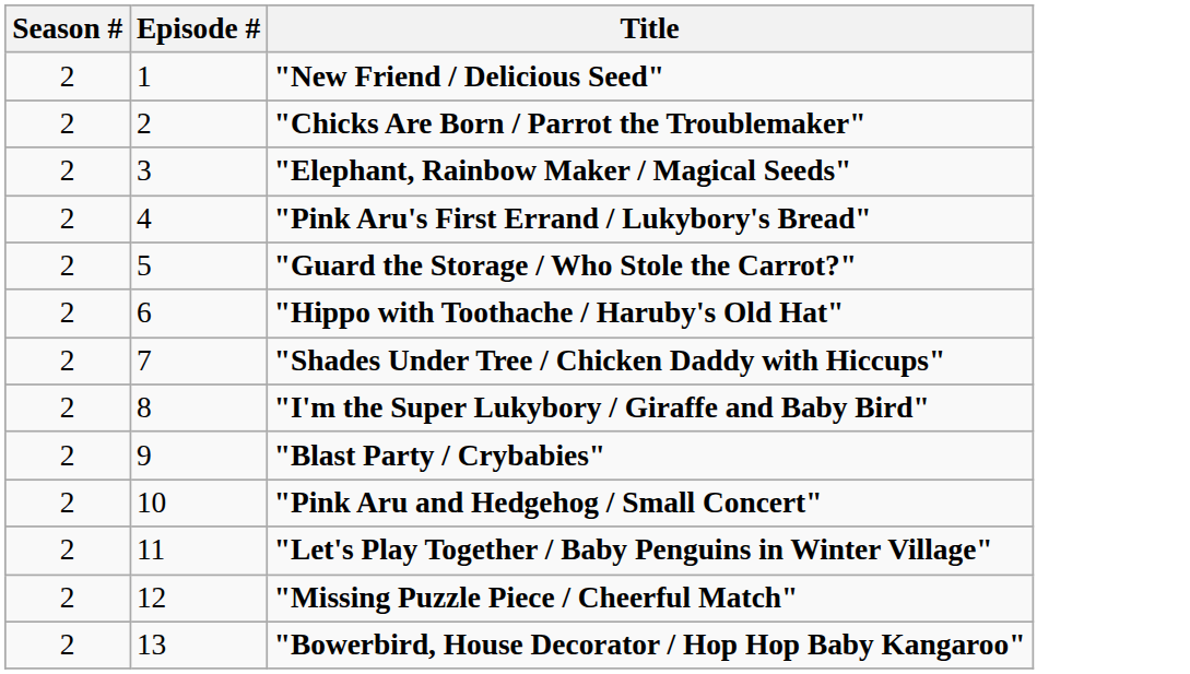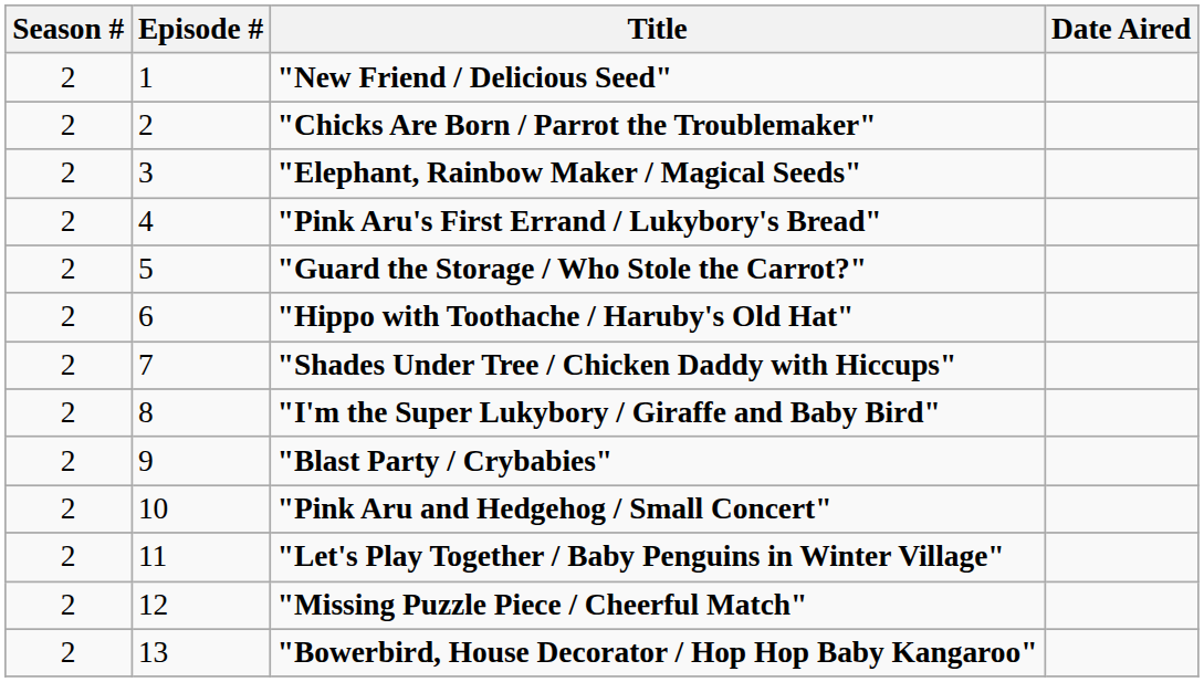 <table class="wikitable">
 <tr>
 <th>Season #</th>
 <th>Episode #</th>
 <th>Title</th>
+<th>Date Aired</th>
 </tr>
 <tr>
 <td align="center">2</td>
 <td>1</td>
 <td><strong>"New Friend / Delicious Seed"</strong></td>
+<td></td>
 </tr>
 <tr>
 <td align="center">2</td>
 <td>2</td>
 <td><strong>"Chicks Are Born / Parrot the Troublemaker"</strong></td>
+<td></td>
 </tr>
 <tr>
 <td align="center">2</td>
 <td>3</td>
 <td><strong>"Elephant, Rainbow Maker / Magical Seeds"</strong></td>
+<td></td>
 </tr>
 <tr>
 <td align="center">2</td>
 <td>4</td>
 <td><strong>"Pink Aru's First Errand / Lukybory's Bread"</strong></td>
+<td></td>
 </tr>
 <tr>
 <td align="center">2</td>
 <td>5</td>
 <td><strong>"Guard the Storage / Who Stole the Carrot?"</strong></td>
+<td></td>
 </tr>
 <tr>
 <td align="center">2</td>
 <td>6</td>
 <td><strong>"Hippo with Toothache / Haruby's Old Hat"</strong></td>
+<td></td>
 </tr>
 <tr>
 <td align="center">2</td>
 <td>7</td>
 <td><strong>"Shades Under Tree / Chicken Daddy with Hiccups"</strong></td>
+<td></td>
 </tr>
 <tr>
 <td align="center">2</td>
 <td>8</td>
 <td><strong>"I'm the Super Lukybory / Giraffe and Baby Bird"</strong></td>
+<td></td>
 </tr>
 <tr>
 <td align="center">2</td>
 <td>9</td>
 <td><strong>"Blast Party / Crybabies"</strong></td>
+<td></td>
 </tr>
 <tr>
 <td align="center">2</td>
 <td>10</td>
 <td><strong>"Pink Aru and Hedgehog / Small Concert"</strong></td>
+<td></td>
 </tr>
 <tr>
 <td align="center">2</td>
 <td>11</td>
 <td><strong>"Let's Play Together / Baby Penguins in Winter Village"</strong></td>
+<td></td>
 </tr>
 <tr>
 <td align="center">2</td>
 <td>12</td>
 <td><strong>"Missing Puzzle Piece / Cheerful Match"</strong></td>
+<td></td>
 </tr>
 <tr>
 <td align="center">2</td>
 <td>13</td>
 <td><strong>"Bowerbird, House Decorator / Hop Hop Baby Kangaroo"</strong></td>
+<td></td>
 </tr>
 </table>
